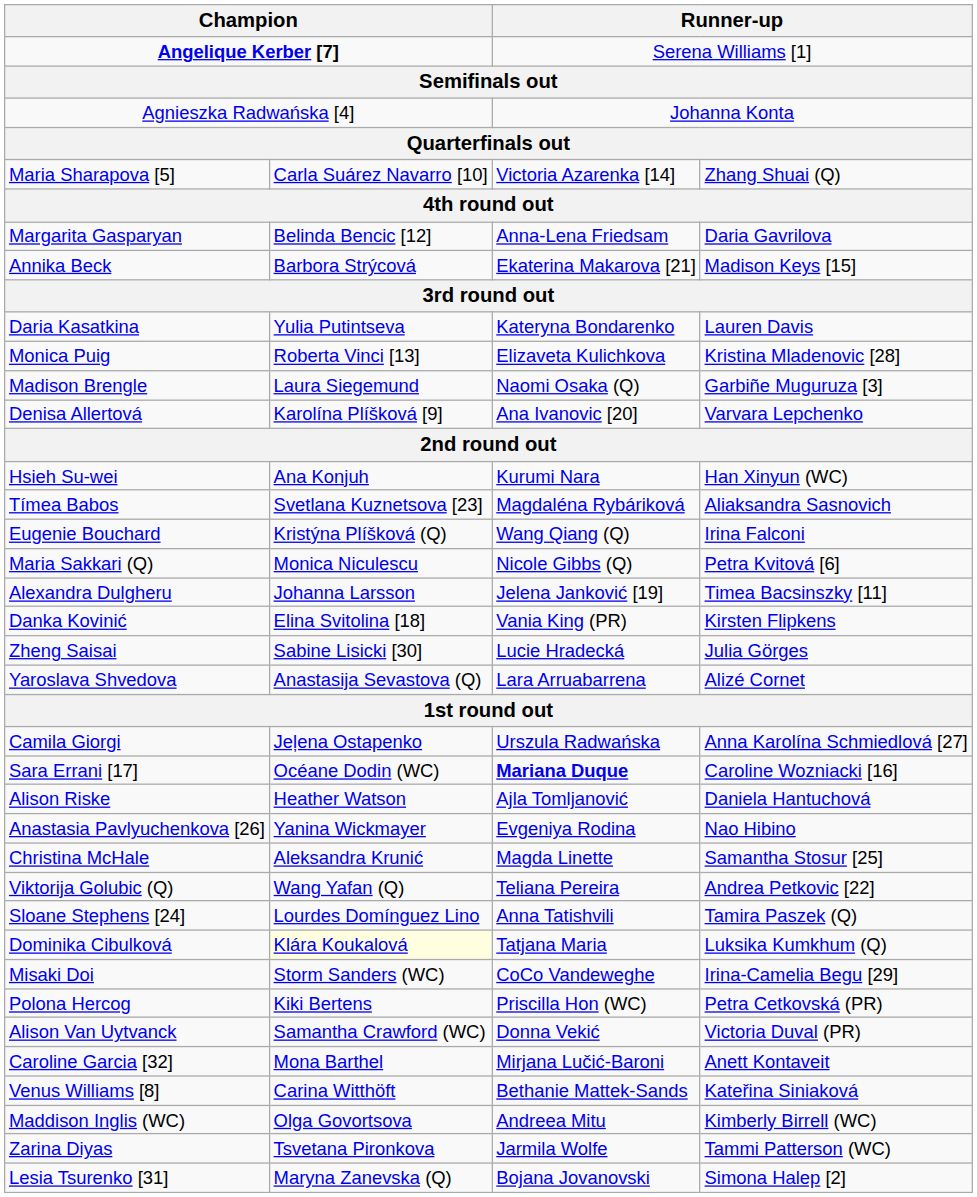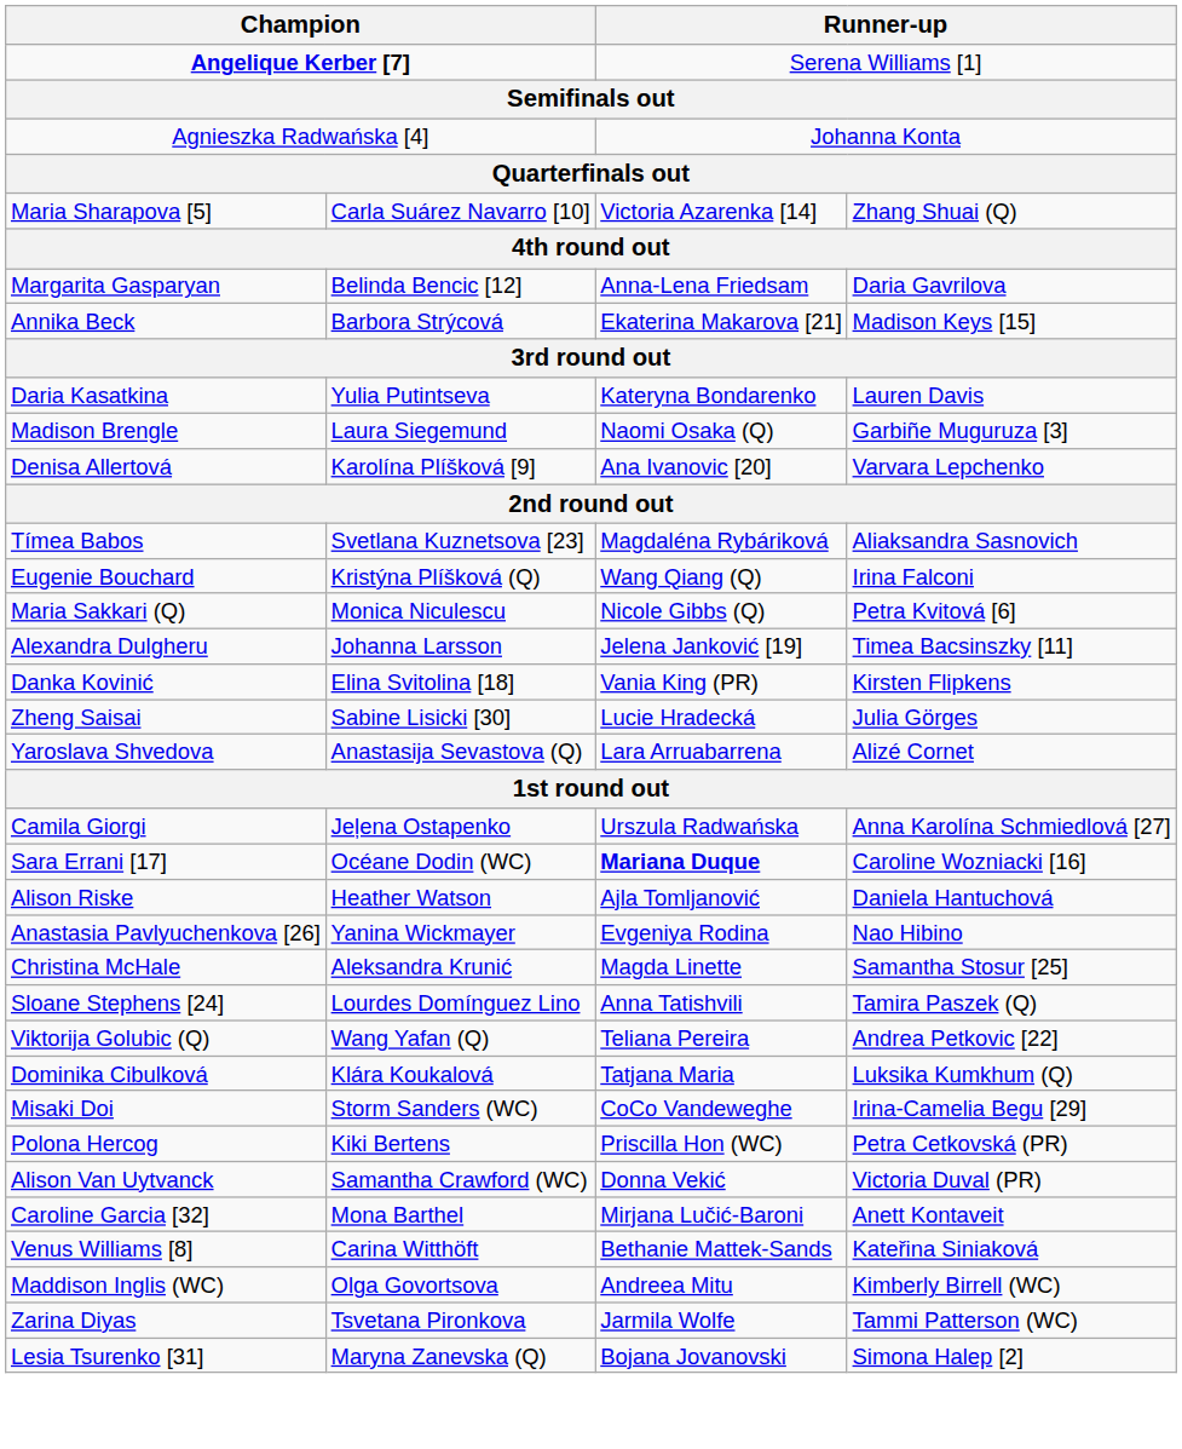 <table class="wikitable collapsible collapsed" style="font-size:90%">
 <tr style="font-size:110%">
 <th colspan="2">Champion</th>
 <th colspan="2">Runner-up</th>
 </tr>
 <tr style="text-align:center;">
 <td colspan="2"><strong> <a href='#'>Angelique Kerber</a> [7]</strong></td>
 <td colspan="2"> <a href='#'>Serena Williams</a> [1]</td>
 </tr>
 <tr style="font-size:110%">
 <th colspan="4">Semifinals out</th>
 </tr>
 <tr>
 <td colspan="2" style="text-align:center;"> <a href='#'>Agnieszka Radwańska</a> [4]</td>
 <td colspan="2" style="text-align:center;"> <a href='#'>Johanna Konta</a></td>
 </tr>
 <tr style="font-size:110%">
 <th colspan="4">Quarterfinals out</th>
 </tr>
 <tr>
 <td> <a href='#'>Maria Sharapova</a> [5]</td>
 <td> <a href='#'>Carla Suárez Navarro</a> [10]</td>
 <td> <a href='#'>Victoria Azarenka</a> [14]</td>
 <td> <a href='#'>Zhang Shuai</a> (Q)</td>
 </tr>
 <tr style="font-size:110%">
 <th colspan="4">4th round out</th>
 </tr>
 <tr>
 <td> <a href='#'>Margarita Gasparyan</a></td>
 <td> <a href='#'>Belinda Bencic</a> [12]</td>
 <td> <a href='#'>Anna-Lena Friedsam</a></td>
 <td> <a href='#'>Daria Gavrilova</a></td>
 </tr>
 <tr>
 <td> <a href='#'>Annika Beck</a></td>
 <td> <a href='#'>Barbora Strýcová</a></td>
 <td> <a href='#'>Ekaterina Makarova</a> [21]</td>
 <td> <a href='#'>Madison Keys</a> [15]</td>
 </tr>
 <tr style="font-size:110%">
 <th colspan="4">3rd round out</th>
 </tr>
 <tr>
 <td> <a href='#'>Daria Kasatkina</a></td>
 <td> <a href='#'>Yulia Putintseva</a></td>
 <td> <a href='#'>Kateryna Bondarenko</a></td>
 <td> <a href='#'>Lauren Davis</a></td>
 </tr>
 <tr>
-<td> <a href='#'>Monica Puig</a></td>
-<td> <a href='#'>Roberta Vinci</a> [13]</td>
-<td> <a href='#'>Elizaveta Kulichkova</a></td>
-<td> <a href='#'>Kristina Mladenovic</a> [28]</td>
-</tr>
-<tr>
 <td> <a href='#'>Madison Brengle</a></td>
 <td> <a href='#'>Laura Siegemund</a></td>
 <td> <a href='#'>Naomi Osaka</a> (Q)</td>
 <td> <a href='#'>Garbiñe Muguruza</a> [3]</td>
 </tr>
 <tr>
 <td> <a href='#'>Denisa Allertová</a></td>
 <td> <a href='#'>Karolína Plíšková</a> [9]</td>
 <td> <a href='#'>Ana Ivanovic</a> [20]</td>
 <td> <a href='#'>Varvara Lepchenko</a></td>
 </tr>
 <tr style="font-size:110%">
 <th colspan="4">2nd round out</th>
-</tr>
-<tr>
-<td> <a href='#'>Hsieh Su-wei</a></td>
-<td> <a href='#'>Ana Konjuh</a></td>
-<td> <a href='#'>Kurumi Nara</a></td>
-<td> <a href='#'>Han Xinyun</a> (WC)</td>
 </tr>
 <tr>
 <td> <a href='#'>Tímea Babos</a></td>
 <td> <a href='#'>Svetlana Kuznetsova</a> [23]</td>
 <td> <a href='#'>Magdaléna Rybáriková</a></td>
 <td> <a href='#'>Aliaksandra Sasnovich</a></td>
 </tr>
 <tr>
 <td> <a href='#'>Eugenie Bouchard</a></td>
 <td> <a href='#'>Kristýna Plíšková</a> (Q)</td>
 <td> <a href='#'>Wang Qiang</a> (Q)</td>
 <td> <a href='#'>Irina Falconi</a></td>
 </tr>
 <tr>
 <td> <a href='#'>Maria Sakkari</a> (Q)</td>
 <td> <a href='#'>Monica Niculescu</a></td>
 <td> <a href='#'>Nicole Gibbs</a> (Q)</td>
 <td> <a href='#'>Petra Kvitová</a> [6]</td>
 </tr>
 <tr>
 <td> <a href='#'>Alexandra Dulgheru</a></td>
 <td> <a href='#'>Johanna Larsson</a></td>
 <td> <a href='#'>Jelena Janković</a> [19]</td>
 <td> <a href='#'>Timea Bacsinszky</a> [11]</td>
 </tr>
 <tr>
 <td> <a href='#'>Danka Kovinić</a></td>
 <td> <a href='#'>Elina Svitolina</a> [18]</td>
 <td> <a href='#'>Vania King</a> (PR)</td>
 <td> <a href='#'>Kirsten Flipkens</a></td>
 </tr>
 <tr>
 <td> <a href='#'>Zheng Saisai</a></td>
 <td> <a href='#'>Sabine Lisicki</a> [30]</td>
 <td> <a href='#'>Lucie Hradecká</a></td>
 <td> <a href='#'>Julia Görges</a></td>
 </tr>
 <tr>
 <td> <a href='#'>Yaroslava Shvedova</a></td>
 <td> <a href='#'>Anastasija Sevastova</a> (Q)</td>
 <td> <a href='#'>Lara Arruabarrena</a></td>
 <td> <a href='#'>Alizé Cornet</a></td>
 </tr>
 <tr style="font-size:110%">
 <th colspan="4">1st round out</th>
 </tr>
 <tr>
 <td> <a href='#'>Camila Giorgi</a></td>
 <td> <a href='#'>Jeļena Ostapenko</a></td>
 <td> <a href='#'>Urszula Radwańska</a></td>
 <td> <a href='#'>Anna Karolína Schmiedlová</a> [27]</td>
 </tr>
 <tr>
 <td> <a href='#'>Sara Errani</a> [17]</td>
 <td> <a href='#'>Océane Dodin</a> (WC)</td>
 <td><strong> <a href='#'>Mariana Duque</a></strong></td>
 <td> <a href='#'>Caroline Wozniacki</a> [16]</td>
 </tr>
 <tr>
 <td> <a href='#'>Alison Riske</a></td>
 <td> <a href='#'>Heather Watson</a></td>
 <td> <a href='#'>Ajla Tomljanović</a></td>
 <td> <a href='#'>Daniela Hantuchová</a></td>
 </tr>
 <tr>
 <td> <a href='#'>Anastasia Pavlyuchenkova</a> [26]</td>
 <td> <a href='#'>Yanina Wickmayer</a></td>
 <td> <a href='#'>Evgeniya Rodina</a></td>
 <td> <a href='#'>Nao Hibino</a></td>
 </tr>
 <tr>
 <td> <a href='#'>Christina McHale</a></td>
 <td> <a href='#'>Aleksandra Krunić</a></td>
 <td> <a href='#'>Magda Linette</a></td>
 <td> <a href='#'>Samantha Stosur</a> [25]</td>
 </tr>
 <tr>
+<td> <a href='#'>Sloane Stephens</a> [24]</td>
+<td> <a href='#'>Lourdes Domínguez Lino</a></td>
+<td> <a href='#'>Anna Tatishvili</a></td>
+<td> <a href='#'>Tamira Paszek</a> (Q)</td>
+</tr>
+<tr>
 <td> <a href='#'>Viktorija Golubic</a> (Q)</td>
 <td> <a href='#'>Wang Yafan</a> (Q)</td>
 <td> <a href='#'>Teliana Pereira</a></td>
 <td> <a href='#'>Andrea Petkovic</a> [22]</td>
 </tr>
 <tr>
-<td> <a href='#'>Sloane Stephens</a> [24]</td>
-<td> <a href='#'>Lourdes Domínguez Lino</a></td>
-<td> <a href='#'>Anna Tatishvili</a></td>
-<td> <a href='#'>Tamira Paszek</a> (Q)</td>
-</tr>
-<tr>
 <td> <a href='#'>Dominika Cibulková</a></td>
-<td style="background: lightyellow;"> <a href='#'>Klára Koukalová</a></td>
+<td> <a href='#'>Klára Koukalová</a></td>
 <td> <a href='#'>Tatjana Maria</a></td>
 <td> <a href='#'>Luksika Kumkhum</a> (Q)</td>
 </tr>
 <tr>
 <td> <a href='#'>Misaki Doi</a></td>
 <td> <a href='#'>Storm Sanders</a> (WC)</td>
 <td> <a href='#'>CoCo Vandeweghe</a></td>
 <td> <a href='#'>Irina-Camelia Begu</a> [29]</td>
 </tr>
 <tr>
 <td> <a href='#'>Polona Hercog</a></td>
 <td> <a href='#'>Kiki Bertens</a></td>
 <td> <a href='#'>Priscilla Hon</a> (WC)</td>
 <td> <a href='#'>Petra Cetkovská</a> (PR)</td>
 </tr>
 <tr>
 <td> <a href='#'>Alison Van Uytvanck</a></td>
 <td> <a href='#'>Samantha Crawford</a> (WC)</td>
 <td> <a href='#'>Donna Vekić</a></td>
 <td> <a href='#'>Victoria Duval</a> (PR)</td>
 </tr>
 <tr>
 <td> <a href='#'>Caroline Garcia</a> [32]</td>
 <td> <a href='#'>Mona Barthel</a></td>
 <td> <a href='#'>Mirjana Lučić-Baroni</a></td>
 <td> <a href='#'>Anett Kontaveit</a></td>
 </tr>
 <tr>
 <td> <a href='#'>Venus Williams</a> [8]</td>
 <td> <a href='#'>Carina Witthöft</a></td>
 <td> <a href='#'>Bethanie Mattek-Sands</a></td>
 <td> <a href='#'>Kateřina Siniaková</a></td>
 </tr>
 <tr>
 <td> <a href='#'>Maddison Inglis</a> (WC)</td>
 <td> <a href='#'>Olga Govortsova</a></td>
 <td> <a href='#'>Andreea Mitu</a></td>
 <td> <a href='#'>Kimberly Birrell</a> (WC)</td>
 </tr>
 <tr>
 <td> <a href='#'>Zarina Diyas</a></td>
 <td> <a href='#'>Tsvetana Pironkova</a></td>
 <td> <a href='#'>Jarmila Wolfe</a></td>
 <td> <a href='#'>Tammi Patterson</a> (WC)</td>
 </tr>
 <tr>
 <td> <a href='#'>Lesia Tsurenko</a> [31]</td>
 <td> <a href='#'>Maryna Zanevska</a> (Q)</td>
 <td> <a href='#'>Bojana Jovanovski</a></td>
 <td> <a href='#'>Simona Halep</a> [2]</td>
 </tr>
 </table>
